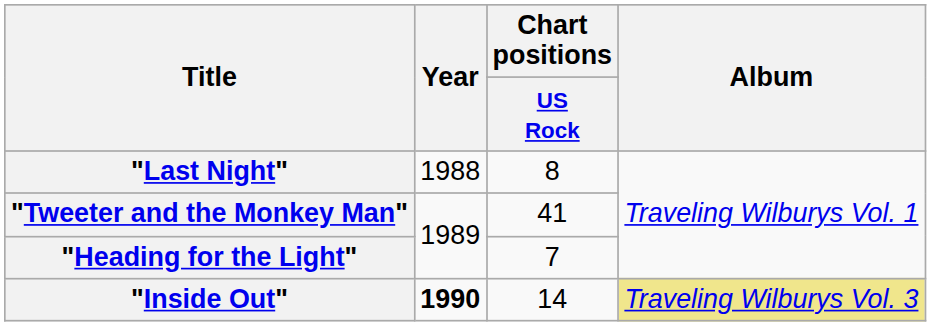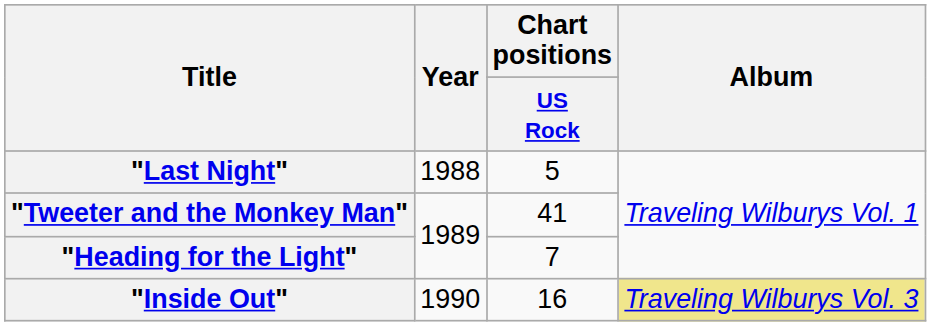 <table class="wikitable plainrowheaders" style="text-align:center">
 <tr>
 <th rowspan="2">Title</th>
 <th rowspan="2">Year</th>
 <th colspan="1">Chart<br>positions</th>
 <th rowspan="2">Album</th>
 </tr>
 <tr>
 <th width="40"><small><a href='#'>US<br>Rock</a><br></small></th>
 </tr>
 <tr>
 <th scope="row">"<a href='#'>Last Night</a>"</th>
 <td>1988</td>
-<td>8</td>
+<td>5</td>
 <td rowspan="3"><em><a href='#'>Traveling Wilburys Vol. 1</a></em></td>
 </tr>
 <tr>
 <th scope="row">"<a href='#'>Tweeter and the Monkey Man</a>"</th>
 <td rowspan="2">1989</td>
 <td>41</td>
 </tr>
 <tr>
 <th scope="row">"<a href='#'>Heading for the Light</a>"</th>
 <td>7</td>
 </tr>
 <tr>
 <th scope="row">"<a href='#'>Inside Out</a>"</th>
-<td><strong>1990</strong></td>
-<td>14</td>
+<td>1990</td>
+<td>16</td>
 <td style="background: khaki;"><em><a href='#'>Traveling Wilburys Vol. 3</a></em></td>
 </tr>
 </table>
